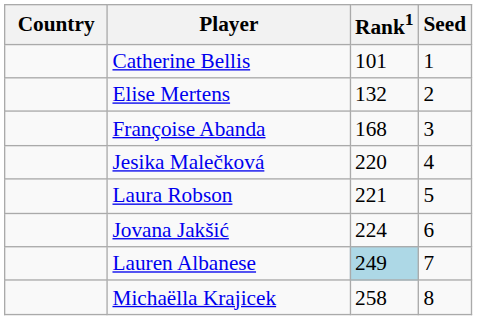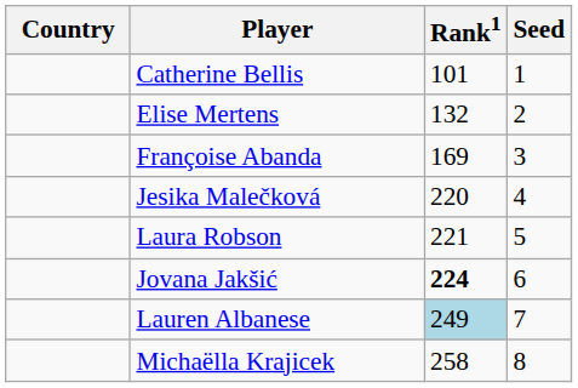 <table class="sortable wikitable">
 <tr>
 <th style="width:70px;">Country</th>
 <th style="width:175px;">Player</th>
 <th>Rank<sup>1</sup></th>
 <th>Seed</th>
 </tr>
 <tr>
 <td></td>
 <td><a href='#'>Catherine Bellis</a></td>
 <td>101</td>
 <td>1</td>
 </tr>
 <tr>
 <td></td>
 <td><a href='#'>Elise Mertens</a></td>
 <td>132</td>
 <td>2</td>
 </tr>
 <tr>
 <td></td>
 <td><a href='#'>Françoise Abanda</a></td>
-<td>168</td>
+<td>169</td>
 <td>3</td>
 </tr>
 <tr>
 <td></td>
 <td><a href='#'>Jesika Malečková</a></td>
 <td>220</td>
 <td>4</td>
 </tr>
 <tr>
 <td></td>
 <td><a href='#'>Laura Robson</a></td>
 <td>221</td>
 <td>5</td>
 </tr>
 <tr>
 <td></td>
 <td><a href='#'>Jovana Jakšić</a></td>
-<td>224</td>
+<td><strong>224</strong></td>
 <td>6</td>
 </tr>
 <tr>
 <td></td>
 <td><a href='#'>Lauren Albanese</a></td>
 <td style="background: lightblue;">249</td>
 <td>7</td>
 </tr>
 <tr>
 <td></td>
 <td><a href='#'>Michaëlla Krajicek</a></td>
 <td>258</td>
 <td>8</td>
 </tr>
 </table>
